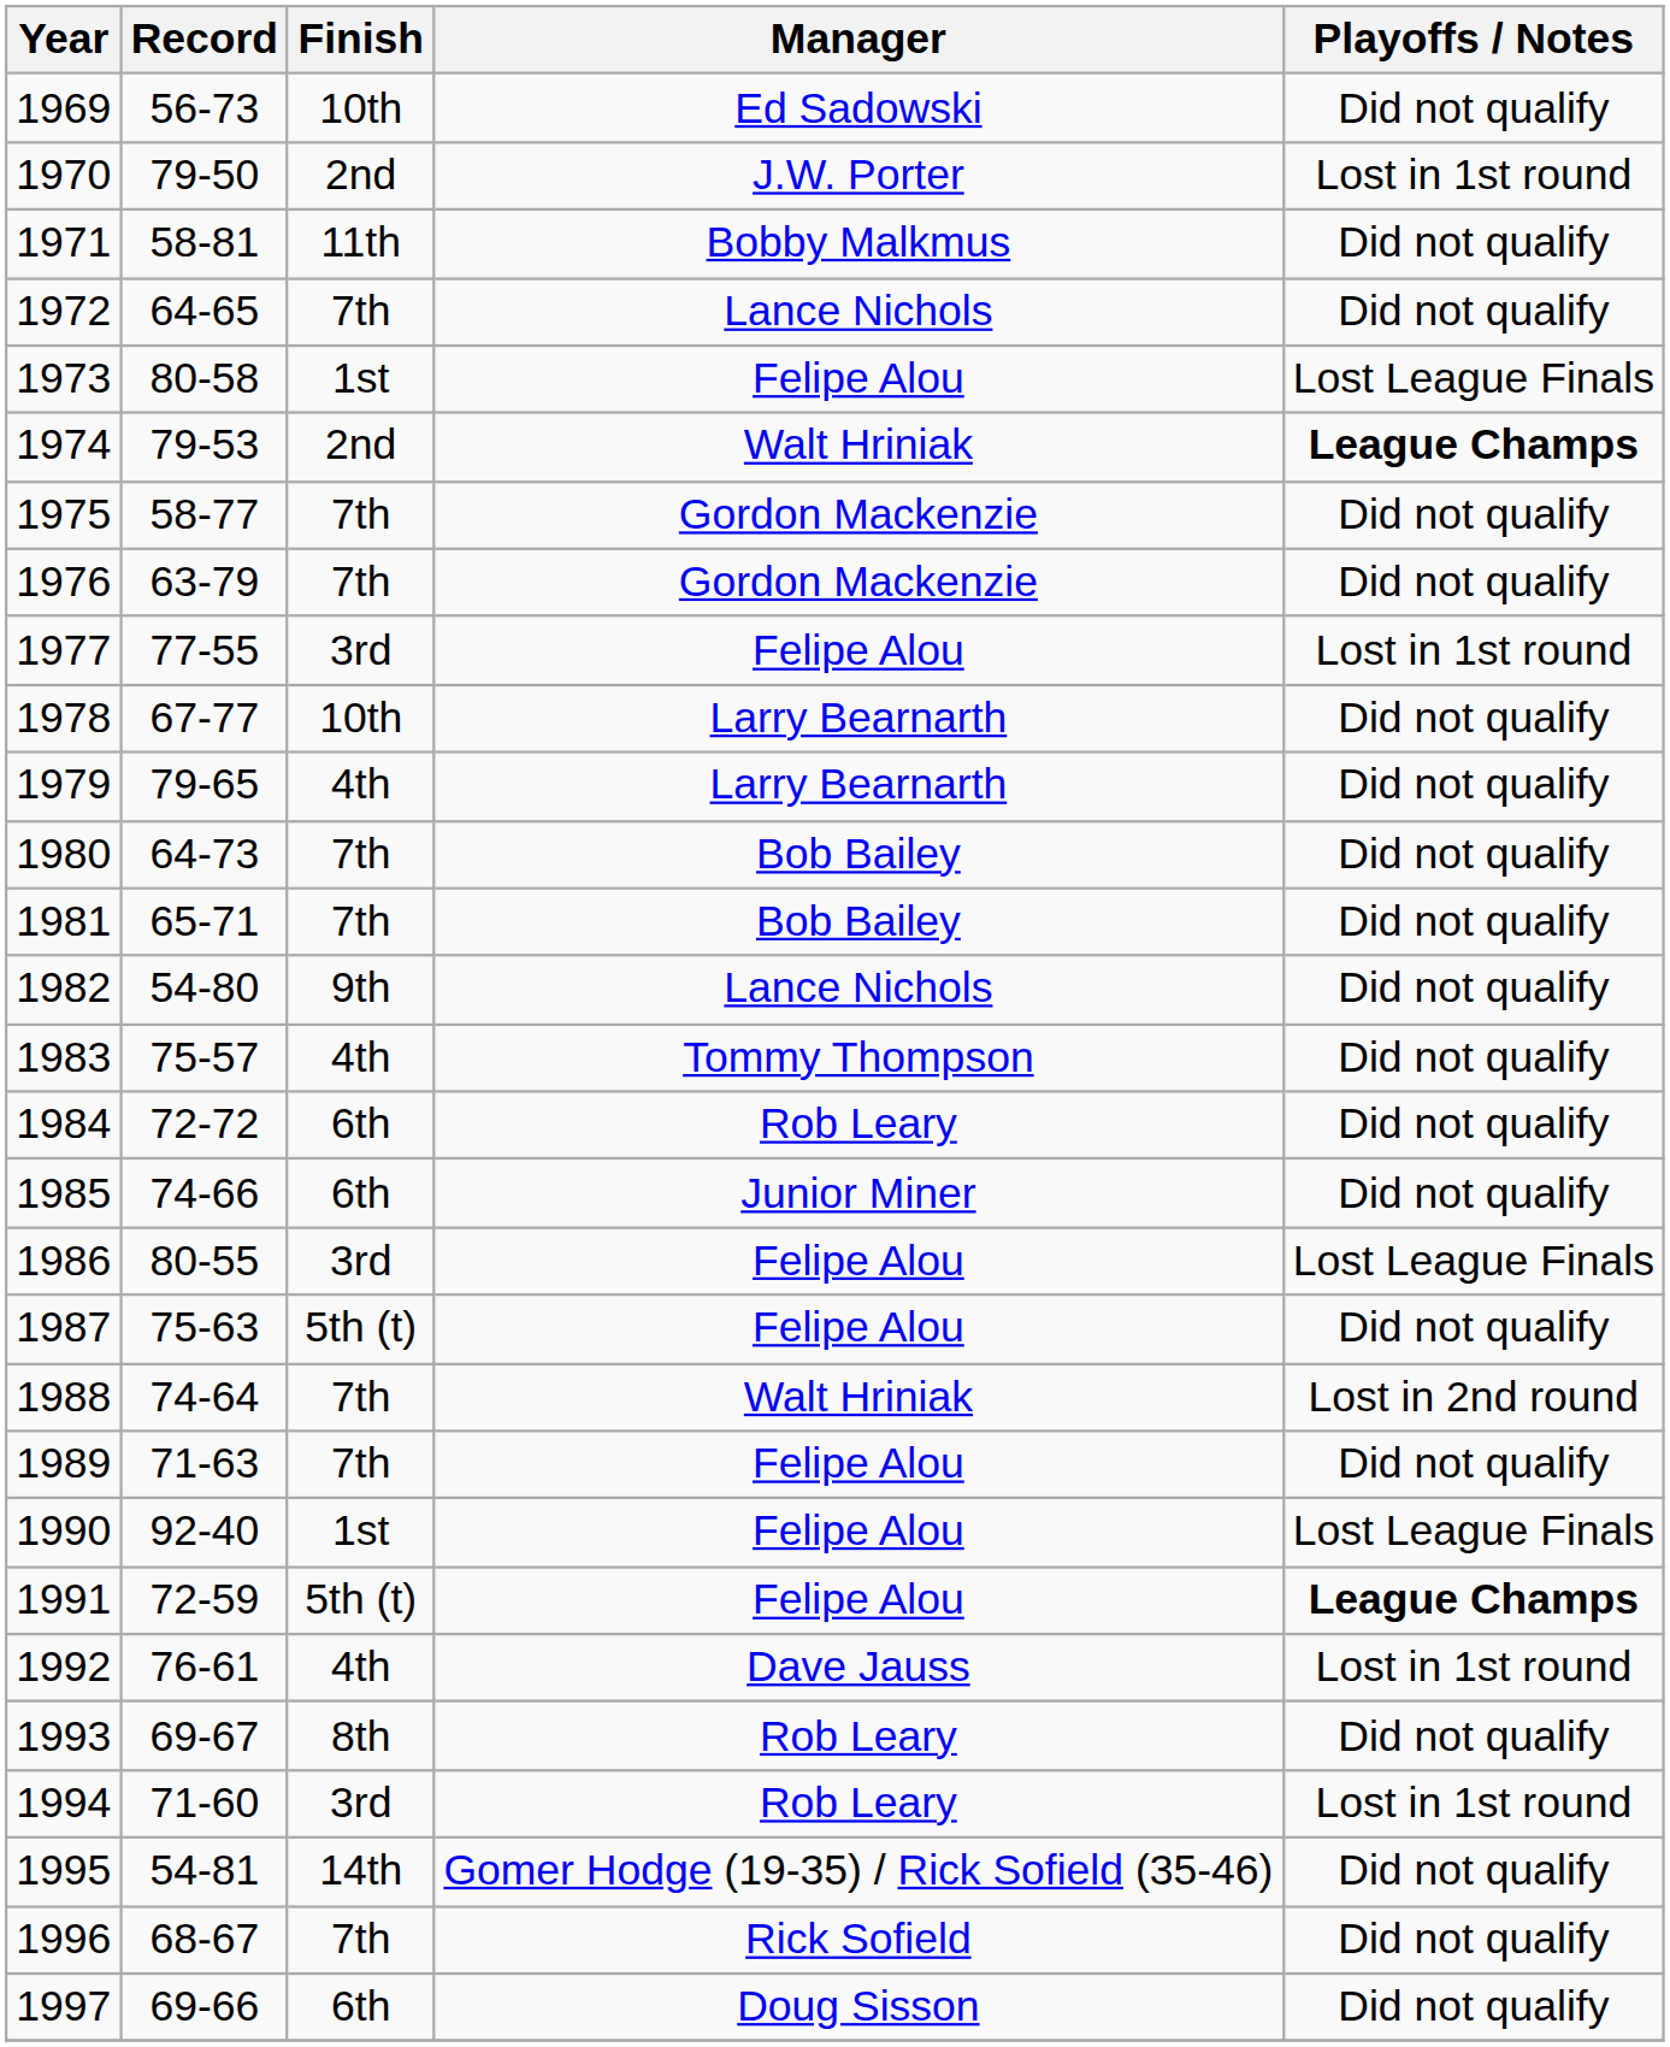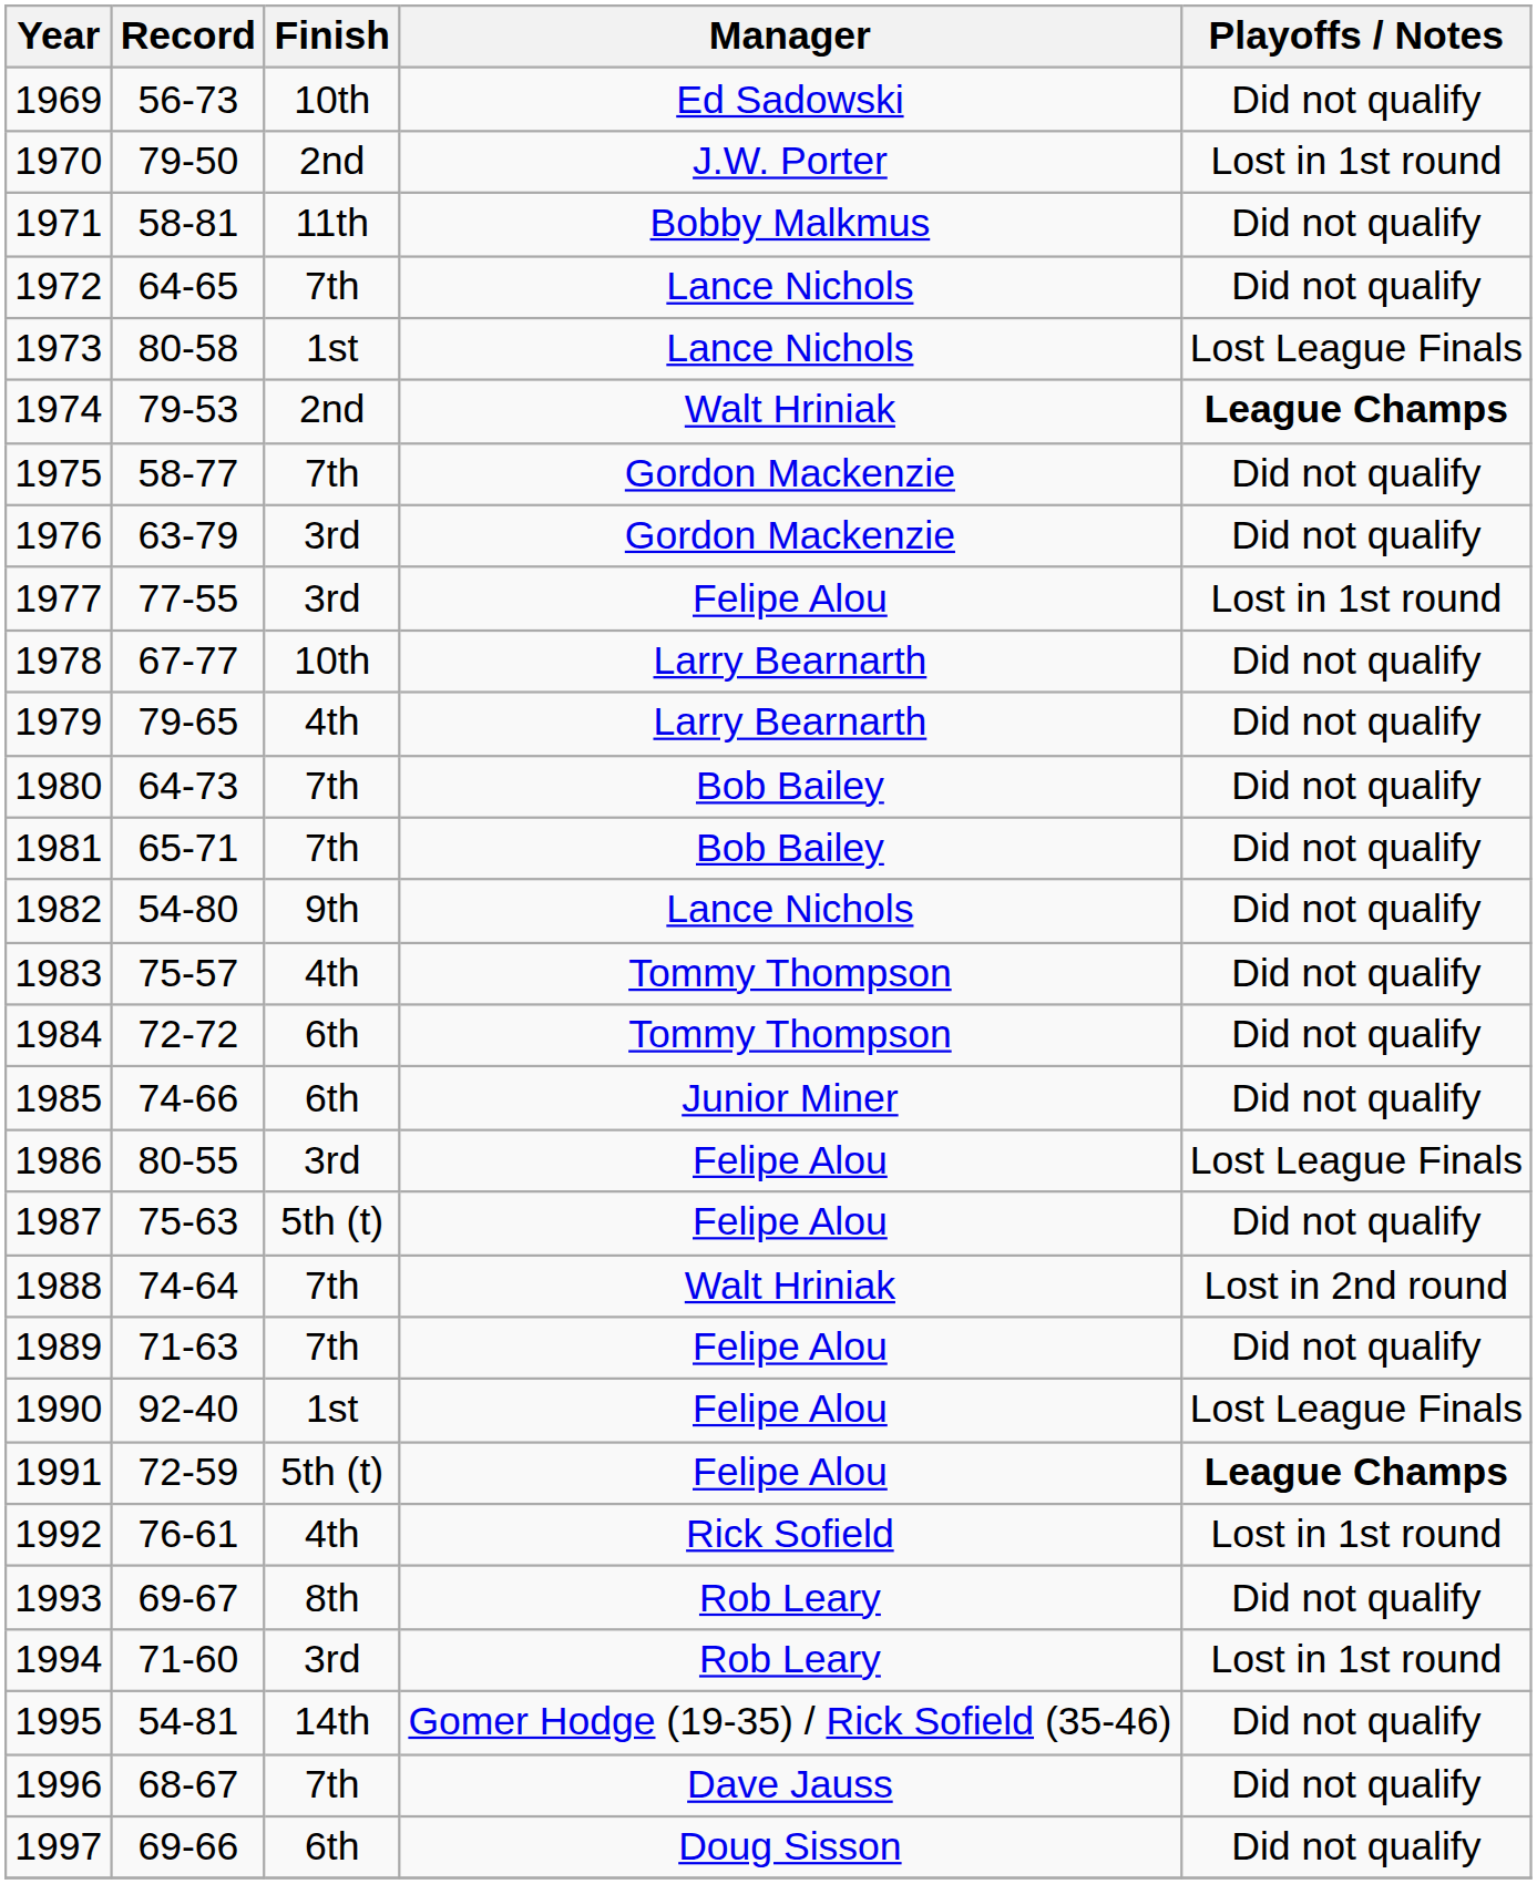 <table class="wikitable" style="text-align:center">
 <tr>
 <th>Year</th>
 <th>Record</th>
 <th>Finish</th>
 <th>Manager</th>
 <th>Playoffs / Notes</th>
 </tr>
 <tr>
 <td>1969</td>
 <td>56-73</td>
 <td>10th</td>
 <td><a href='#'>Ed Sadowski</a></td>
 <td>Did not qualify</td>
 </tr>
 <tr>
 <td>1970</td>
 <td>79-50</td>
 <td>2nd</td>
 <td><a href='#'>J.W. Porter</a></td>
 <td>Lost in 1st round</td>
 </tr>
 <tr>
 <td>1971</td>
 <td>58-81</td>
 <td>11th</td>
 <td><a href='#'>Bobby Malkmus</a></td>
 <td>Did not qualify</td>
 </tr>
 <tr>
 <td>1972</td>
 <td>64-65</td>
 <td>7th</td>
 <td><a href='#'>Lance Nichols</a></td>
 <td>Did not qualify</td>
 </tr>
 <tr>
 <td>1973</td>
 <td>80-58</td>
 <td>1st</td>
-<td><a href='#'>Felipe Alou</a></td>
+<td><a href='#'>Lance Nichols</a></td>
 <td>Lost League Finals</td>
 </tr>
 <tr>
 <td>1974</td>
 <td>79-53</td>
 <td>2nd</td>
 <td><a href='#'>Walt Hriniak</a></td>
 <td><strong>League Champs</strong></td>
 </tr>
 <tr>
 <td>1975</td>
 <td>58-77</td>
 <td>7th</td>
 <td><a href='#'>Gordon Mackenzie</a></td>
 <td>Did not qualify</td>
 </tr>
 <tr>
 <td>1976</td>
 <td>63-79</td>
-<td>7th</td>
+<td>3rd</td>
 <td><a href='#'>Gordon Mackenzie</a></td>
 <td>Did not qualify</td>
 </tr>
 <tr>
 <td>1977</td>
 <td>77-55</td>
 <td>3rd</td>
 <td><a href='#'>Felipe Alou</a></td>
 <td>Lost in 1st round</td>
 </tr>
 <tr>
 <td>1978</td>
 <td>67-77</td>
 <td>10th</td>
 <td><a href='#'>Larry Bearnarth</a></td>
 <td>Did not qualify</td>
 </tr>
 <tr>
 <td>1979</td>
 <td>79-65</td>
 <td>4th</td>
 <td><a href='#'>Larry Bearnarth</a></td>
 <td>Did not qualify</td>
 </tr>
 <tr>
 <td>1980</td>
 <td>64-73</td>
 <td>7th</td>
 <td><a href='#'>Bob Bailey</a></td>
 <td>Did not qualify</td>
 </tr>
 <tr>
 <td>1981</td>
 <td>65-71</td>
 <td>7th</td>
 <td><a href='#'>Bob Bailey</a></td>
 <td>Did not qualify</td>
 </tr>
 <tr>
 <td>1982</td>
 <td>54-80</td>
 <td>9th</td>
 <td><a href='#'>Lance Nichols</a></td>
 <td>Did not qualify</td>
 </tr>
 <tr>
 <td>1983</td>
 <td>75-57</td>
 <td>4th</td>
 <td><a href='#'>Tommy Thompson</a></td>
 <td>Did not qualify</td>
 </tr>
 <tr>
 <td>1984</td>
 <td>72-72</td>
 <td>6th</td>
-<td><a href='#'>Rob Leary</a></td>
+<td><a href='#'>Tommy Thompson</a></td>
 <td>Did not qualify</td>
 </tr>
 <tr>
 <td>1985</td>
 <td>74-66</td>
 <td>6th</td>
 <td><a href='#'>Junior Miner</a></td>
 <td>Did not qualify</td>
 </tr>
 <tr>
 <td>1986</td>
 <td>80-55</td>
 <td>3rd</td>
 <td><a href='#'>Felipe Alou</a></td>
 <td>Lost League Finals</td>
 </tr>
 <tr>
 <td>1987</td>
 <td>75-63</td>
 <td>5th (t)</td>
 <td><a href='#'>Felipe Alou</a></td>
 <td>Did not qualify</td>
 </tr>
 <tr>
 <td>1988</td>
 <td>74-64</td>
 <td>7th</td>
 <td><a href='#'>Walt Hriniak</a></td>
 <td>Lost in 2nd round</td>
 </tr>
 <tr>
 <td>1989</td>
 <td>71-63</td>
 <td>7th</td>
 <td><a href='#'>Felipe Alou</a></td>
 <td>Did not qualify</td>
 </tr>
 <tr>
 <td>1990</td>
 <td>92-40</td>
 <td>1st</td>
 <td><a href='#'>Felipe Alou</a></td>
 <td>Lost League Finals</td>
 </tr>
 <tr>
 <td>1991</td>
 <td>72-59</td>
 <td>5th (t)</td>
 <td><a href='#'>Felipe Alou</a></td>
 <td><strong>League Champs</strong></td>
 </tr>
 <tr>
 <td>1992</td>
 <td>76-61</td>
 <td>4th</td>
-<td><a href='#'>Dave Jauss</a></td>
+<td><a href='#'>Rick Sofield</a></td>
 <td>Lost in 1st round</td>
 </tr>
 <tr>
 <td>1993</td>
 <td>69-67</td>
 <td>8th</td>
 <td><a href='#'>Rob Leary</a></td>
 <td>Did not qualify</td>
 </tr>
 <tr>
 <td>1994</td>
 <td>71-60</td>
 <td>3rd</td>
 <td><a href='#'>Rob Leary</a></td>
 <td>Lost in 1st round</td>
 </tr>
 <tr>
 <td>1995</td>
 <td>54-81</td>
 <td>14th</td>
 <td><a href='#'>Gomer Hodge</a> (19-35) / <a href='#'>Rick Sofield</a> (35-46)</td>
 <td>Did not qualify</td>
 </tr>
 <tr>
 <td>1996</td>
 <td>68-67</td>
 <td>7th</td>
-<td><a href='#'>Rick Sofield</a></td>
+<td><a href='#'>Dave Jauss</a></td>
 <td>Did not qualify</td>
 </tr>
 <tr>
 <td>1997</td>
 <td>69-66</td>
 <td>6th</td>
 <td><a href='#'>Doug Sisson</a></td>
 <td>Did not qualify</td>
 </tr>
 <tr>
 </tr>
 </table>
